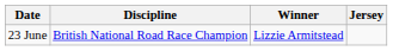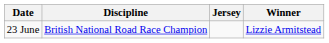 <table class="wikitable">
 <tr>
 <th>Date</th>
 <th>Discipline</th>
+<th>Jersey</th>
 <th>Winner</th>
-<th>Jersey</th>
 </tr>
 <tr>
 <td>23 June</td>
 <td><a href='#'>British National Road Race Champion</a></td>
+<td></td>
 <td><a href='#'>Lizzie Armitstead</a></td>
-<td></td>
 </tr>
 </table>
